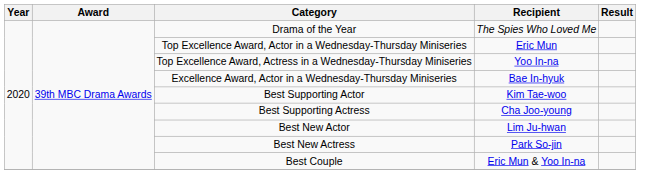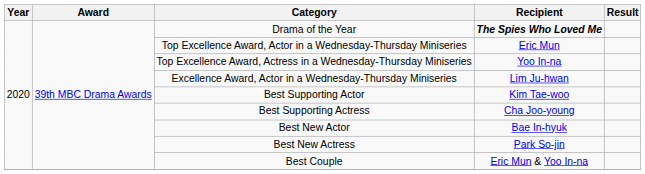 <table class="wikitable sortable plainrowheaders" style="text-align:center;">
 <tr>
 <th>Year</th>
 <th>Award</th>
 <th>Category</th>
 <th>Recipient</th>
 <th>Result</th>
 </tr>
 <tr>
 <td rowspan="9">2020</td>
 <td rowspan="9"><a href='#'>39th MBC Drama Awards</a></td>
 <td>Drama of the Year</td>
-<td><em>The Spies Who Loved Me</em></td>
+<td><strong><em>The Spies Who Loved Me</em></strong></td>
 <td></td>
 </tr>
 <tr>
 <td>Top Excellence Award, Actor in a Wednesday-Thursday Miniseries</td>
 <td><a href='#'>Eric Mun</a></td>
 <td></td>
 </tr>
 <tr>
 <td>Top Excellence Award, Actress in a Wednesday-Thursday Miniseries</td>
 <td><a href='#'>Yoo In-na</a></td>
 <td></td>
 </tr>
 <tr>
 <td>Excellence Award, Actor in a Wednesday-Thursday Miniseries</td>
-<td><a href='#'>Bae In-hyuk</a></td>
+<td><a href='#'>Lim Ju-hwan</a></td>
 <td></td>
 </tr>
 <tr>
 <td>Best Supporting Actor</td>
 <td><a href='#'>Kim Tae-woo</a></td>
 <td></td>
 </tr>
 <tr>
 <td>Best Supporting Actress</td>
 <td><a href='#'>Cha Joo-young</a></td>
 <td></td>
 </tr>
 <tr>
 <td>Best New Actor</td>
-<td><a href='#'>Lim Ju-hwan</a></td>
+<td><a href='#'>Bae In-hyuk</a></td>
 <td></td>
 </tr>
 <tr>
 <td>Best New Actress</td>
 <td><a href='#'>Park So-jin</a></td>
 <td></td>
 </tr>
 <tr>
 <td>Best Couple</td>
 <td><a href='#'>Eric Mun</a> & <a href='#'>Yoo In-na</a></td>
 <td></td>
 </tr>
 <tr>
 </tr>
 </table>
